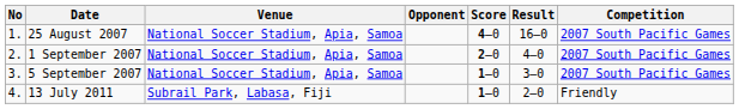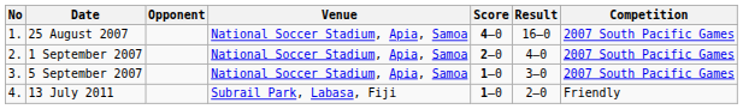 <table class="wikitable" style="font-size:85%;">
 <tr>
 <th>No</th>
 <th>Date</th>
+<th>Opponent</th>
 <th>Venue</th>
-<th>Opponent</th>
 <th>Score</th>
 <th>Result</th>
 <th>Competition</th>
 </tr>
 <tr>
 <td>1.</td>
 <td>25 August 2007</td>
+<td></td>
 <td><a href='#'>National Soccer Stadium</a>, <a href='#'>Apia</a>, <a href='#'>Samoa</a></td>
-<td></td>
 <td align=center><strong>4</strong>–0</td>
 <td style="text-align:center">16–0</td>
 <td><a href='#'>2007 South Pacific Games</a></td>
 </tr>
 <tr>
 <td>2.</td>
 <td>1 September 2007</td>
+<td></td>
 <td><a href='#'>National Soccer Stadium</a>, <a href='#'>Apia</a>, <a href='#'>Samoa</a></td>
-<td></td>
 <td align=center><strong>2</strong>–0</td>
 <td align=center>4–0</td>
 <td><a href='#'>2007 South Pacific Games</a></td>
 </tr>
 <tr>
 <td>3.</td>
 <td>5 September 2007</td>
+<td></td>
 <td><a href='#'>National Soccer Stadium</a>, <a href='#'>Apia</a>, <a href='#'>Samoa</a></td>
-<td></td>
 <td align=center><strong>1</strong>–0</td>
 <td align=center>3–0</td>
 <td><a href='#'>2007 South Pacific Games</a></td>
 </tr>
 <tr>
 <td>4.</td>
 <td>13 July 2011</td>
+<td></td>
 <td><a href='#'>Subrail Park</a>, <a href='#'>Labasa</a>, Fiji</td>
-<td></td>
 <td align=center><strong>1</strong>–0</td>
 <td align=center>2–0</td>
 <td>Friendly</td>
 </tr>
 </table>
